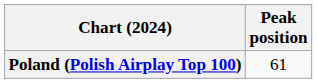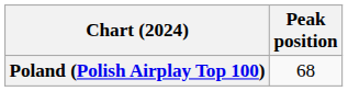 <table class="wikitable plainrowheaders" style="text-align:center">
 <tr>
 <th scope="col">Chart (2024)</th>
 <th scope="col">Peak<br>position</th>
 </tr>
 <tr>
 <th scope="row">Poland (<a href='#'>Polish Airplay Top 100</a>)</th>
-<td>61</td>
+<td>68</td>
 </tr>
 </table>
